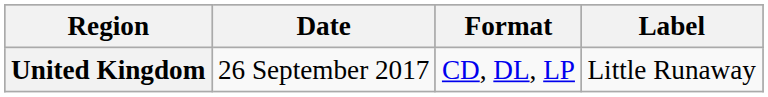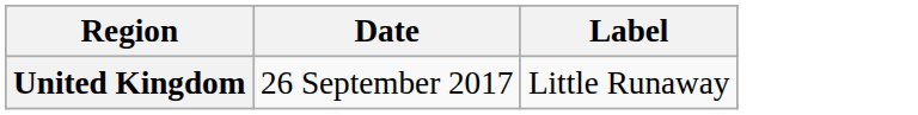 <table class="wikitable plainrowheaders">
 <tr>
 <th>Region</th>
 <th>Date</th>
-<th>Format</th>
 <th>Label</th>
 </tr>
 <tr>
 <th scope="row">United Kingdom</th>
 <td>26 September 2017</td>
-<td><a href='#'>CD</a>, <a href='#'>DL</a>, <a href='#'>LP</a></td>
 <td>Little Runaway</td>
 </tr>
 </table>
